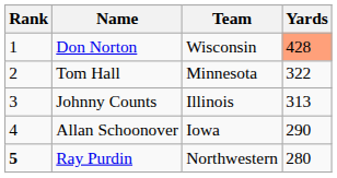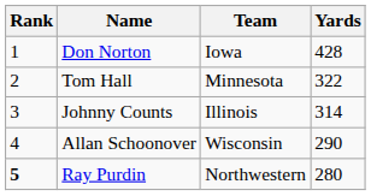 <table class="wikitable" style="font-size: 90%">
 <tr>
 <th>Rank</th>
 <th>Name</th>
 <th>Team</th>
 <th>Yards</th>
 </tr>
 <tr>
 <td>1</td>
 <td><a href='#'>Don Norton</a></td>
-<td>Wisconsin</td>
-<td style="background: lightsalmon;">428</td>
+<td>Iowa</td>
+<td>428</td>
 </tr>
 <tr>
 <td>2</td>
 <td>Tom Hall</td>
 <td>Minnesota</td>
 <td>322</td>
 </tr>
 <tr>
 <td>3</td>
 <td>Johnny Counts</td>
 <td>Illinois</td>
-<td>313</td>
+<td>314</td>
 </tr>
 <tr>
 <td>4</td>
 <td>Allan Schoonover</td>
-<td>Iowa</td>
+<td>Wisconsin</td>
 <td>290</td>
 </tr>
 <tr>
 <td><strong>5</strong></td>
 <td><a href='#'>Ray Purdin</a></td>
 <td>Northwestern</td>
 <td>280</td>
 </tr>
 </table>
